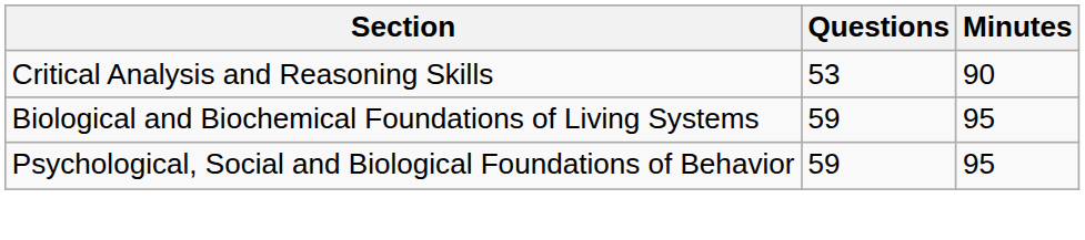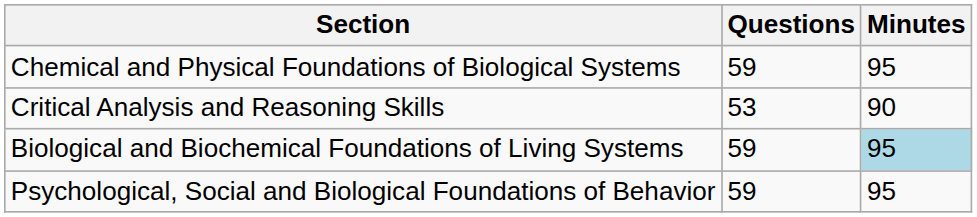 <table class="wikitable">
 <tr>
 <th>Section</th>
 <th>Questions</th>
 <th>Minutes</th>
+</tr>
+<tr>
+<td>Chemical and Physical Foundations of Biological Systems</td>
+<td>59</td>
+<td>95</td>
 </tr>
 <tr>
 <td>Critical Analysis and Reasoning Skills</td>
 <td>53</td>
 <td>90</td>
 </tr>
 <tr>
 <td>Biological and Biochemical Foundations of Living Systems</td>
 <td>59</td>
-<td>95</td>
+<td style="background: lightblue;">95</td>
 </tr>
 <tr>
 <td>Psychological, Social and Biological Foundations of Behavior</td>
 <td>59</td>
 <td>95</td>
 </tr>
 </table>
